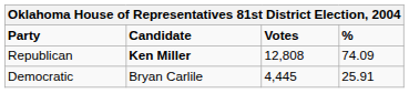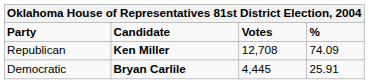 <table class="wikitable">
 <tr>
 <th colspan="4">Oklahoma House of Representatives 81st District Election, 2004</th>
 </tr>
 <tr>
 <td><strong>Party</strong></td>
 <td><strong>Candidate</strong></td>
 <td><strong>Votes</strong></td>
 <td><strong>%</strong></td>
 </tr>
 <tr>
 <td>Republican</td>
 <td><strong>Ken Miller</strong></td>
-<td>12,808</td>
+<td>12,708</td>
 <td>74.09</td>
 </tr>
 <tr>
 <td>Democratic</td>
-<td>Bryan Carlile</td>
+<td><strong>Bryan Carlile</strong></td>
 <td>4,445</td>
 <td>25.91</td>
 </tr>
 </table>
